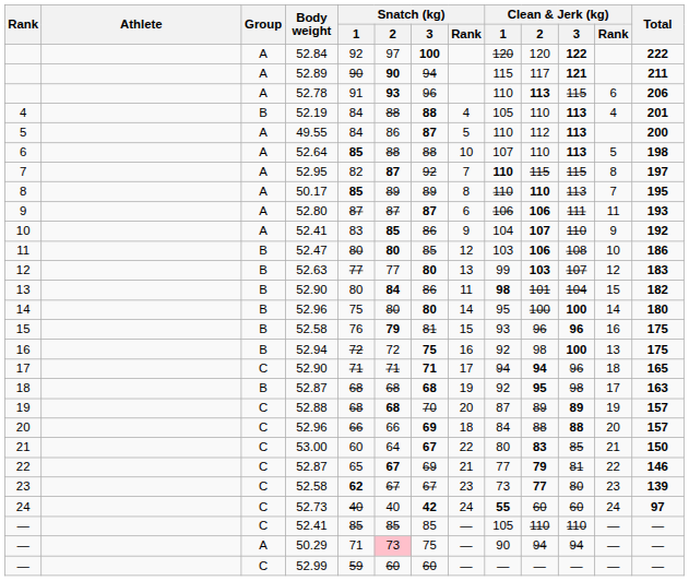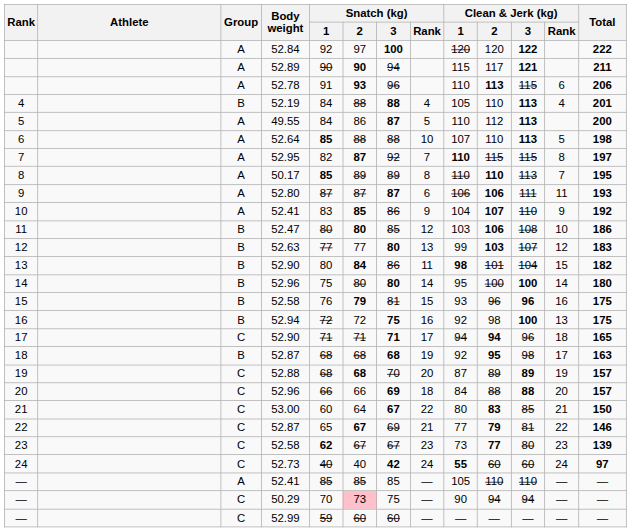 <table class = "wikitable" style="text-align:center;">
 <tr>
 <th rowspan=2 width=40>Rank</th>
 <th rowspan=2 width=250>Athlete</th>
 <th rowspan=2 width=50>Group</th>
 <th rowspan=2 width=60>Body weight</th>
 <th colspan=4>Snatch (kg)</th>
 <th colspan=4>Clean & Jerk (kg)</th>
 <th rowspan=2 width=60>Total</th>
 </tr>
 <tr>
 <th width=40>1</th>
 <th width=40>2</th>
 <th width=40>3</th>
 <th width=40>Rank</th>
 <th width=40>1</th>
 <th width=40>2</th>
 <th width=40>3</th>
 <th width=40>Rank</th>
 </tr>
 <tr>
 <td></td>
 <td align=left></td>
 <td>A</td>
 <td>52.84</td>
 <td>92</td>
 <td>97</td>
 <td><strong>100</strong></td>
 <td></td>
 <td><s>120 </s></td>
 <td>120</td>
 <td><strong>122</strong></td>
 <td></td>
 <td><strong>222</strong></td>
 </tr>
 <tr>
 <td></td>
 <td align=left></td>
 <td>A</td>
 <td>52.89</td>
 <td><s>90 </s></td>
 <td><strong>90</strong></td>
 <td><s>94 </s></td>
 <td></td>
 <td>115</td>
 <td>117</td>
 <td><strong>121</strong></td>
 <td></td>
 <td><strong>211</strong></td>
 </tr>
 <tr>
 <td></td>
 <td align=left></td>
 <td>A</td>
 <td>52.78</td>
 <td>91</td>
 <td><strong>93</strong></td>
 <td><s>96 </s></td>
 <td></td>
 <td>110</td>
 <td><strong>113</strong></td>
 <td><s>115 </s></td>
 <td>6</td>
 <td><strong>206</strong></td>
 </tr>
 <tr>
 <td>4</td>
 <td align=left></td>
 <td>B</td>
 <td>52.19</td>
 <td>84</td>
 <td><s>88 </s></td>
 <td><strong>88</strong></td>
 <td>4</td>
 <td>105</td>
 <td>110</td>
 <td><strong>113</strong></td>
 <td>4</td>
 <td><strong>201</strong></td>
 </tr>
 <tr>
 <td>5</td>
 <td align=left></td>
 <td>A</td>
 <td>49.55</td>
 <td>84</td>
 <td>86</td>
 <td><strong>87</strong></td>
 <td>5</td>
 <td>110</td>
 <td>112</td>
 <td><strong>113</strong></td>
 <td></td>
 <td><strong>200</strong></td>
 </tr>
 <tr>
 <td>6</td>
 <td align=left></td>
 <td>A</td>
 <td>52.64</td>
 <td><strong>85</strong></td>
 <td><s>88 </s></td>
 <td><s>88 </s></td>
 <td>10</td>
 <td>107</td>
 <td>110</td>
 <td><strong>113</strong></td>
 <td>5</td>
 <td><strong>198</strong></td>
 </tr>
 <tr>
 <td>7</td>
 <td align=left></td>
 <td>A</td>
 <td>52.95</td>
 <td>82</td>
 <td><strong>87</strong></td>
 <td><s>92 </s></td>
 <td>7</td>
 <td><strong>110</strong></td>
 <td><s>115 </s></td>
 <td><s>115 </s></td>
 <td>8</td>
 <td><strong>197</strong></td>
 </tr>
 <tr>
 <td>8</td>
 <td align=left></td>
 <td>A</td>
 <td>50.17</td>
 <td><strong>85</strong></td>
 <td><s>89 </s></td>
 <td><s>89 </s></td>
 <td>8</td>
 <td><s>110 </s></td>
 <td><strong>110</strong></td>
 <td><s>113 </s></td>
 <td>7</td>
 <td><strong>195</strong></td>
 </tr>
 <tr>
 <td>9</td>
 <td align=left></td>
 <td>A</td>
 <td>52.80</td>
 <td><s>87 </s></td>
 <td><s>87 </s></td>
 <td><strong>87</strong></td>
 <td>6</td>
 <td><s>106 </s></td>
 <td><strong>106</strong></td>
 <td><s>111 </s></td>
 <td>11</td>
 <td><strong>193</strong></td>
 </tr>
 <tr>
 <td>10</td>
 <td align=left></td>
 <td>A</td>
 <td>52.41</td>
 <td>83</td>
 <td><strong>85</strong></td>
 <td><s>86 </s></td>
 <td>9</td>
 <td>104</td>
 <td><strong>107</strong></td>
 <td><s>110 </s></td>
 <td>9</td>
 <td><strong>192</strong></td>
 </tr>
 <tr>
 <td>11</td>
 <td align=left></td>
 <td>B</td>
 <td>52.47</td>
 <td><s>80 </s></td>
 <td><strong>80</strong></td>
 <td><s>85 </s></td>
 <td>12</td>
 <td>103</td>
 <td><strong>106</strong></td>
 <td><s>108 </s></td>
 <td>10</td>
 <td><strong>186</strong></td>
 </tr>
 <tr>
 <td>12</td>
 <td align=left></td>
 <td>B</td>
 <td>52.63</td>
 <td><s>77 </s></td>
 <td>77</td>
 <td><strong>80</strong></td>
 <td>13</td>
 <td>99</td>
 <td><strong>103</strong></td>
 <td><s>107 </s></td>
 <td>12</td>
 <td><strong>183</strong></td>
 </tr>
 <tr>
 <td>13</td>
 <td align=left></td>
 <td>B</td>
 <td>52.90</td>
 <td>80</td>
 <td><strong>84</strong></td>
 <td><s>86 </s></td>
 <td>11</td>
 <td><strong>98</strong></td>
 <td><s>101 </s></td>
 <td><s>104 </s></td>
 <td>15</td>
 <td><strong>182</strong></td>
 </tr>
 <tr>
 <td>14</td>
 <td align=left></td>
 <td>B</td>
 <td>52.96</td>
 <td>75</td>
 <td><s>80 </s></td>
 <td><strong>80</strong></td>
 <td>14</td>
 <td>95</td>
 <td><s>100 </s></td>
 <td><strong>100</strong></td>
 <td>14</td>
 <td><strong>180</strong></td>
 </tr>
 <tr>
 <td>15</td>
 <td align=left></td>
 <td>B</td>
 <td>52.58</td>
 <td>76</td>
 <td><strong>79</strong></td>
 <td><s>81 </s></td>
 <td>15</td>
 <td>93</td>
 <td><s>96 </s></td>
 <td><strong>96</strong></td>
 <td>16</td>
 <td><strong>175</strong></td>
 </tr>
 <tr>
 <td>16</td>
 <td align=left></td>
 <td>B</td>
 <td>52.94</td>
 <td><s>72 </s></td>
 <td>72</td>
 <td><strong>75</strong></td>
 <td>16</td>
 <td>92</td>
 <td>98</td>
 <td><strong>100</strong></td>
 <td>13</td>
 <td><strong>175</strong></td>
 </tr>
 <tr>
 <td>17</td>
 <td align=left></td>
 <td>C</td>
 <td>52.90</td>
 <td><s>71 </s></td>
 <td><s>71 </s></td>
 <td><strong>71</strong></td>
 <td>17</td>
 <td><s>94 </s></td>
 <td><strong>94</strong></td>
 <td><s>96 </s></td>
 <td>18</td>
 <td><strong>165</strong></td>
 </tr>
 <tr>
 <td>18</td>
 <td align=left></td>
 <td>B</td>
 <td>52.87</td>
 <td><s>68 </s></td>
 <td><s>68 </s></td>
 <td><strong>68</strong></td>
 <td>19</td>
 <td>92</td>
 <td><strong>95</strong></td>
 <td><s>98 </s></td>
 <td>17</td>
 <td><strong>163</strong></td>
 </tr>
 <tr>
 <td>19</td>
 <td align=left></td>
 <td>C</td>
 <td>52.88</td>
 <td><s>68 </s></td>
 <td><strong>68</strong></td>
 <td><s>70 </s></td>
 <td>20</td>
 <td>87</td>
 <td><s>89 </s></td>
 <td><strong>89</strong></td>
 <td>19</td>
 <td><strong>157</strong></td>
 </tr>
 <tr>
 <td>20</td>
 <td align=left></td>
 <td>C</td>
 <td>52.96</td>
 <td><s>66 </s></td>
 <td>66</td>
 <td><strong>69</strong></td>
 <td>18</td>
 <td>84</td>
 <td><s>88 </s></td>
 <td><strong>88</strong></td>
 <td>20</td>
 <td><strong>157</strong></td>
 </tr>
 <tr>
 <td>21</td>
 <td align=left></td>
 <td>C</td>
 <td>53.00</td>
 <td>60</td>
 <td>64</td>
 <td><strong>67</strong></td>
 <td>22</td>
 <td>80</td>
 <td><strong>83</strong></td>
 <td><s>85 </s></td>
 <td>21</td>
 <td><strong>150</strong></td>
 </tr>
 <tr>
 <td>22</td>
 <td align=left></td>
 <td>C</td>
 <td>52.87</td>
 <td>65</td>
 <td><strong>67</strong></td>
 <td><s>69 </s></td>
 <td>21</td>
 <td>77</td>
 <td><strong>79</strong></td>
 <td><s>81 </s></td>
 <td>22</td>
 <td><strong>146</strong></td>
 </tr>
 <tr>
 <td>23</td>
 <td align=left></td>
 <td>C</td>
 <td>52.58</td>
 <td><strong>62</strong></td>
 <td><s>67 </s></td>
 <td><s>67 </s></td>
 <td>23</td>
 <td>73</td>
 <td><strong>77</strong></td>
 <td><s>80 </s></td>
 <td>23</td>
 <td><strong>139</strong></td>
 </tr>
 <tr>
 <td>24</td>
 <td align=left></td>
 <td>C</td>
 <td>52.73</td>
 <td><s>40 </s></td>
 <td>40</td>
 <td><strong>42</strong></td>
 <td>24</td>
 <td><strong>55</strong></td>
 <td><s>60 </s></td>
 <td><s>60 </s></td>
 <td>24</td>
 <td><strong>97</strong></td>
 </tr>
 <tr>
 <td>—</td>
 <td align=left></td>
-<td>C</td>
+<td>A</td>
 <td>52.41</td>
 <td><s>85 </s></td>
 <td><s>85 </s></td>
 <td>85</td>
 <td>—</td>
 <td>105</td>
 <td><s>110 </s></td>
 <td><s>110 </s></td>
 <td>—</td>
 <td>—</td>
 </tr>
 <tr>
 <td>—</td>
 <td align=left></td>
-<td>A</td>
+<td>C</td>
 <td>50.29</td>
-<td>71</td>
+<td>70</td>
 <td style="background: pink;">73</td>
 <td>75</td>
 <td>—</td>
 <td>90</td>
 <td><s>94 </s></td>
 <td><s>94 </s></td>
 <td>—</td>
 <td>—</td>
 </tr>
 <tr>
 <td>—</td>
 <td align=left></td>
 <td>C</td>
 <td>52.99</td>
 <td><s>59 </s></td>
 <td><s>60 </s></td>
 <td><s>60 </s></td>
 <td>—</td>
 <td>—</td>
 <td>—</td>
 <td>—</td>
 <td>—</td>
 <td>—</td>
 </tr>
 </table>
